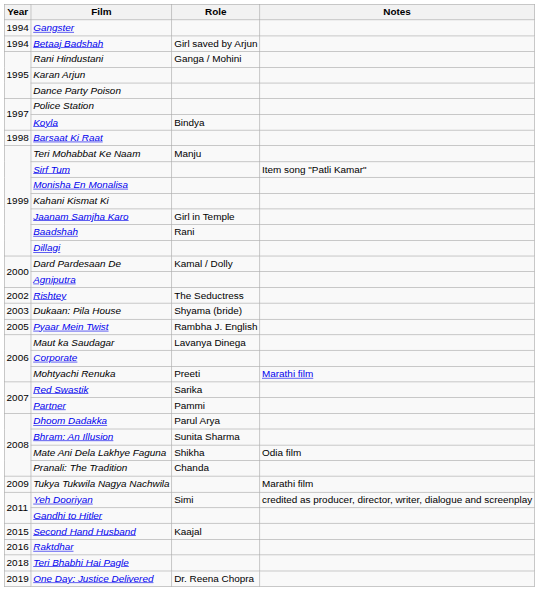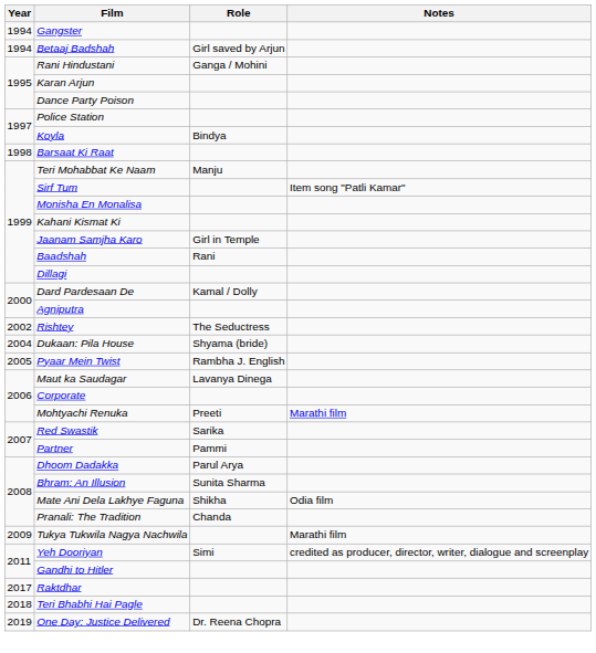 <table class="wikitable">
 <tr>
 <th>Year</th>
 <th>Film</th>
 <th>Role</th>
 <th>Notes</th>
 </tr>
 <tr>
 <td>1994</td>
 <td><em><a href='#'>Gangster</a></em></td>
 <td></td>
 <td></td>
 </tr>
 <tr>
 <td>1994</td>
 <td><em><a href='#'>Betaaj Badshah</a></em></td>
 <td>Girl saved by Arjun</td>
 <td></td>
 </tr>
 <tr>
 <td rowspan="3">1995</td>
 <td><em>Rani Hindustani</em></td>
 <td>Ganga / Mohini</td>
 <td></td>
 </tr>
 <tr>
 <td><em>Karan Arjun</em></td>
 <td></td>
 <td></td>
 </tr>
 <tr>
 <td><em>Dance Party Poison</em></td>
 <td></td>
 <td></td>
 </tr>
 <tr>
 <td rowspan="2">1997</td>
 <td><em>Police Station</em></td>
 <td></td>
 <td></td>
 </tr>
 <tr>
 <td><em><a href='#'>Koyla</a></em></td>
 <td>Bindya</td>
 <td></td>
 </tr>
 <tr>
 <td>1998</td>
 <td><em><a href='#'>Barsaat Ki Raat</a></em></td>
 <td></td>
 <td></td>
 </tr>
 <tr>
 <td rowspan="7">1999</td>
 <td><em>Teri Mohabbat Ke Naam</em></td>
 <td>Manju</td>
 <td></td>
 </tr>
 <tr>
 <td><em><a href='#'>Sirf Tum</a></em></td>
 <td></td>
 <td>Item song "Patli Kamar"</td>
 </tr>
 <tr>
 <td><em><a href='#'>Monisha En Monalisa</a></em></td>
 <td></td>
 <td></td>
 </tr>
 <tr>
 <td><em>Kahani Kismat Ki</em></td>
 <td></td>
 <td></td>
 </tr>
 <tr>
 <td><em><a href='#'>Jaanam Samjha Karo</a></em></td>
 <td>Girl in Temple</td>
 <td></td>
 </tr>
 <tr>
 <td><em><a href='#'>Baadshah</a></em></td>
 <td>Rani</td>
 <td></td>
 </tr>
 <tr>
 <td><em><a href='#'>Dillagi</a></em></td>
 <td></td>
 <td></td>
 </tr>
 <tr>
 <td rowspan="2">2000</td>
 <td><em>Dard Pardesaan De</em></td>
 <td>Kamal / Dolly</td>
 <td></td>
 </tr>
 <tr>
 <td><em><a href='#'>Agniputra</a></em></td>
 <td></td>
 <td></td>
 </tr>
 <tr>
 <td>2002</td>
 <td><em><a href='#'>Rishtey</a></em></td>
 <td>The Seductress</td>
 <td></td>
 </tr>
 <tr>
-<td>2003</td>
+<td>2004</td>
 <td><em>Dukaan: Pila House</em></td>
 <td>Shyama (bride)</td>
 <td></td>
 </tr>
 <tr>
 <td>2005</td>
 <td><em><a href='#'>Pyaar Mein Twist</a></em></td>
 <td>Rambha J. English</td>
 <td></td>
 </tr>
 <tr>
 <td rowspan="3">2006</td>
 <td><em>Maut ka Saudagar</em></td>
 <td>Lavanya Dinega</td>
 <td></td>
 </tr>
 <tr>
 <td><em><a href='#'>Corporate</a></em></td>
 <td></td>
 <td></td>
 </tr>
 <tr>
 <td><em>Mohtyachi Renuka</em></td>
 <td>Preeti</td>
 <td><a href='#'>Marathi film</a></td>
 </tr>
 <tr>
 <td rowspan="2">2007</td>
 <td><em><a href='#'>Red Swastik</a></em></td>
 <td>Sarika</td>
 <td></td>
 </tr>
 <tr>
 <td><em><a href='#'>Partner</a></em></td>
 <td>Pammi</td>
 <td></td>
 </tr>
 <tr>
 <td rowspan="4">2008</td>
 <td><em><a href='#'>Dhoom Dadakka</a></em></td>
 <td>Parul Arya</td>
 <td></td>
 </tr>
 <tr>
 <td><em><a href='#'>Bhram: An Illusion</a></em></td>
 <td>Sunita Sharma</td>
 <td></td>
 </tr>
 <tr>
 <td><em>Mate Ani Dela Lakhye Faguna</em></td>
 <td>Shikha</td>
 <td>Odia film</td>
 </tr>
 <tr>
 <td><em>Pranali: The Tradition</em></td>
 <td>Chanda</td>
 <td></td>
 </tr>
 <tr>
 <td>2009</td>
 <td><em>Tukya Tukwila Nagya Nachwila</em></td>
 <td></td>
 <td>Marathi film</td>
 </tr>
 <tr>
 <td rowspan="2">2011</td>
 <td><em><a href='#'>Yeh Dooriyan</a></em></td>
 <td>Simi</td>
 <td>credited as producer, director, writer, dialogue and screenplay</td>
 </tr>
 <tr>
 <td><em><a href='#'>Gandhi to Hitler</a></em></td>
 <td></td>
 <td></td>
 </tr>
 <tr>
-<td>2015</td>
-<td><em><a href='#'>Second Hand Husband</a></em></td>
-<td>Kaajal</td>
-<td></td>
-</tr>
-<tr>
-<td>2016</td>
+<td>2017</td>
 <td><em><a href='#'>Raktdhar</a></em></td>
 <td></td>
 <td></td>
 </tr>
 <tr>
 <td>2018</td>
 <td><em><a href='#'>Teri Bhabhi Hai Pagle</a></em></td>
 <td></td>
 <td></td>
 </tr>
 <tr>
 <td>2019</td>
 <td><em><a href='#'>One Day: Justice Delivered</a></em></td>
 <td>Dr. Reena Chopra</td>
 <td></td>
 </tr>
 </table>
